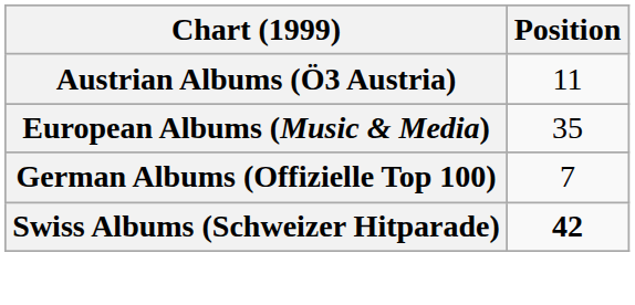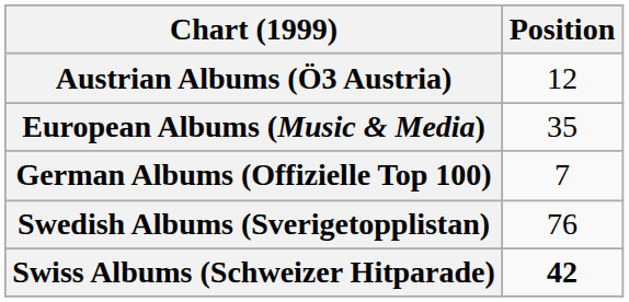 <table class="wikitable sortable plainrowheaders" style="text-align:center">
 <tr>
 <th scope="col">Chart (1999)</th>
 <th scope="col">Position</th>
 </tr>
 <tr>
 <th scope="row">Austrian Albums (Ö3 Austria)</th>
-<td>11</td>
+<td>12</td>
 </tr>
 <tr>
 <th scope="row">European Albums (<em>Music & Media</em>)</th>
 <td>35</td>
 </tr>
 <tr>
 <th scope="row">German Albums (Offizielle Top 100)</th>
 <td>7</td>
 </tr>
 <tr>
+<th scope="row">Swedish Albums (Sverigetopplistan)</th>
+<td>76</td>
+</tr>
+<tr>
 <th scope="row">Swiss Albums (Schweizer Hitparade)</th>
 <td><strong>42</strong></td>
 </tr>
 </table>
